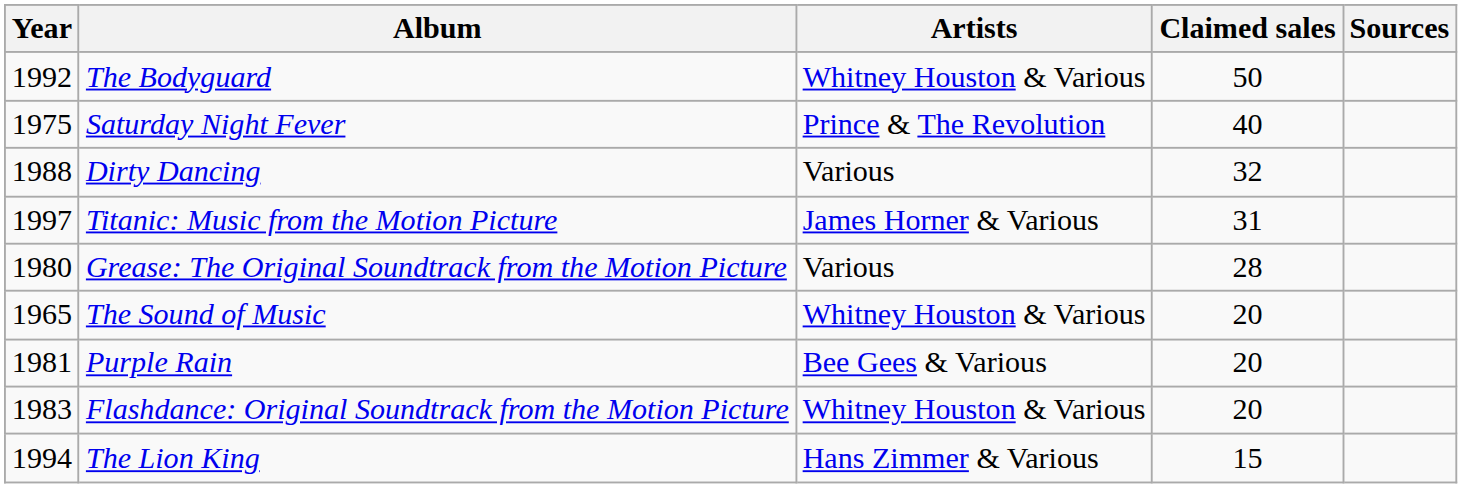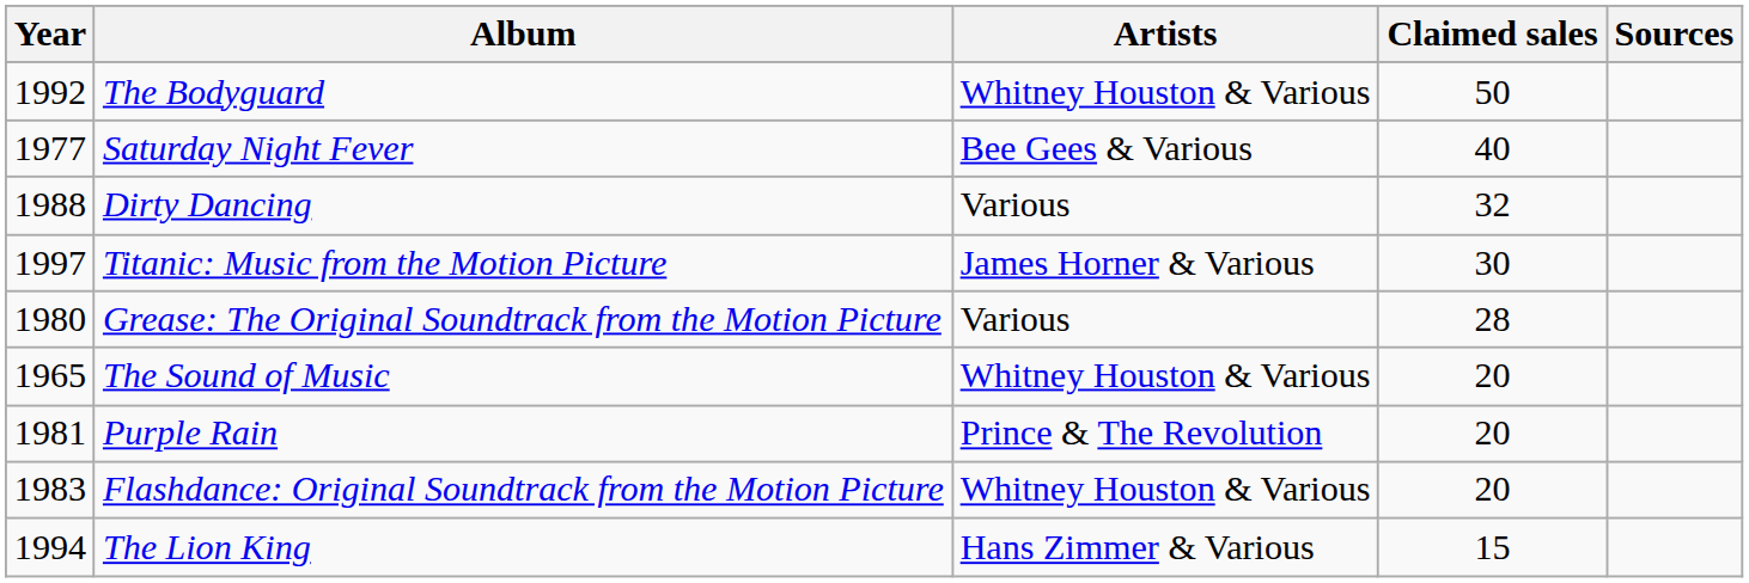 <table class="wikitable sortable">
 <tr>
 <th scope="col">Year</th>
 <th scope="col">Album</th>
 <th scope="col">Artists</th>
 <th scope="col">Claimed sales<br></th>
 <th scope="col">Sources</th>
 </tr>
 <tr>
 <td>1992</td>
 <td><em><a href='#'>The Bodyguard</a></em></td>
 <td><a href='#'>Whitney Houston</a> & Various</td>
 <td align="center">50</td>
 <td></td>
 </tr>
 <tr>
-<td>1975</td>
+<td>1977</td>
 <td><em><a href='#'>Saturday Night Fever</a></em></td>
-<td><a href='#'>Prince</a> & <a href='#'>The Revolution</a></td>
+<td><a href='#'>Bee Gees</a> & Various</td>
 <td align="center">40</td>
 <td></td>
 </tr>
 <tr>
 <td>1988</td>
 <td><em><a href='#'>Dirty Dancing</a></em></td>
 <td>Various</td>
 <td align="center">32</td>
 <td></td>
 </tr>
 <tr>
 <td>1997</td>
 <td><em><a href='#'>Titanic: Music from the Motion Picture</a></em></td>
 <td><a href='#'>James Horner</a> & Various</td>
-<td align="center">31</td>
+<td align="center">30</td>
 <td></td>
 </tr>
 <tr>
 <td>1980</td>
 <td><em><a href='#'>Grease: The Original Soundtrack from the Motion Picture</a></em></td>
 <td>Various</td>
 <td align="center">28</td>
 <td></td>
 </tr>
 <tr>
 <td>1965</td>
 <td><em><a href='#'>The Sound of Music</a></em></td>
 <td><a href='#'>Whitney Houston</a> & Various</td>
 <td align="center">20</td>
 <td></td>
 </tr>
 <tr>
 <td>1981</td>
 <td><em><a href='#'>Purple Rain</a></em></td>
-<td><a href='#'>Bee Gees</a> & Various</td>
+<td><a href='#'>Prince</a> & <a href='#'>The Revolution</a></td>
 <td align="center">20</td>
 <td></td>
 </tr>
 <tr>
 <td>1983</td>
 <td><em><a href='#'>Flashdance: Original Soundtrack from the Motion Picture</a></em></td>
 <td><a href='#'>Whitney Houston</a> & Various</td>
 <td align="center">20</td>
 <td></td>
 </tr>
 <tr>
 <td>1994</td>
 <td><em><a href='#'>The Lion King</a></em></td>
 <td><a href='#'>Hans Zimmer</a> & Various</td>
 <td align="center">15</td>
 <td></td>
 </tr>
 </table>
